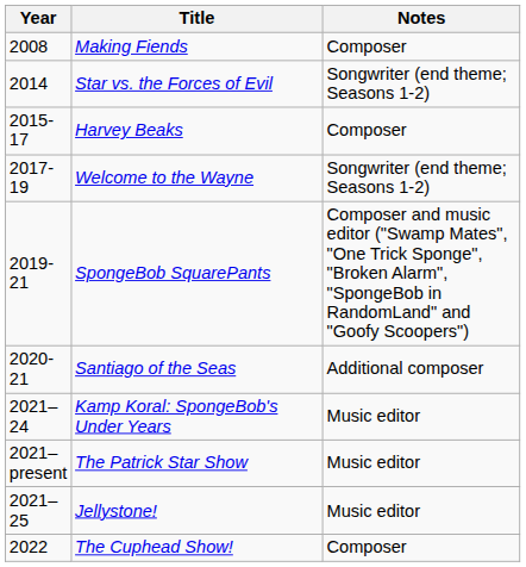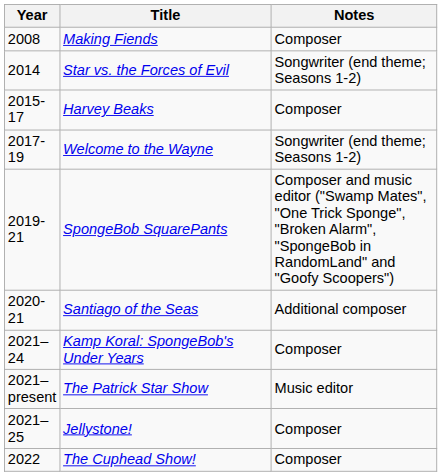 <table class="wikitable">
 <tr>
 <th style="width:33px;">Year</th>
 <th style="width:225px;">Title</th>
 <th style="width:175px;">Notes</th>
 </tr>
 <tr>
 <td>2008</td>
 <td><em><a href='#'>Making Fiends</a></em></td>
 <td>Composer</td>
 </tr>
 <tr>
 <td>2014</td>
 <td><em><a href='#'>Star vs. the Forces of Evil</a></em></td>
 <td>Songwriter (end theme; Seasons 1-2)</td>
 </tr>
 <tr>
 <td>2015-17</td>
 <td><em><a href='#'>Harvey Beaks</a></em></td>
 <td>Composer</td>
 </tr>
 <tr>
 <td>2017-19</td>
 <td><em><a href='#'>Welcome to the Wayne</a></em></td>
 <td>Songwriter (end theme; Seasons 1-2)</td>
 </tr>
 <tr>
 <td>2019-21</td>
 <td><em><a href='#'>SpongeBob SquarePants</a></em></td>
 <td>Composer and music editor ("Swamp Mates", "One Trick Sponge", "Broken Alarm", "SpongeBob in RandomLand" and "Goofy Scoopers")</td>
 </tr>
 <tr>
 <td>2020-21</td>
 <td><em><a href='#'>Santiago of the Seas</a></em></td>
 <td>Additional composer</td>
 </tr>
 <tr>
 <td>2021–24</td>
 <td><em><a href='#'>Kamp Koral: SpongeBob's Under Years</a></em></td>
-<td>Music editor</td>
+<td>Composer</td>
 </tr>
 <tr>
 <td>2021–present</td>
 <td><em><a href='#'>The Patrick Star Show</a></em></td>
 <td>Music editor</td>
 </tr>
 <tr>
 <td>2021–25</td>
 <td><em><a href='#'>Jellystone!</a></em></td>
-<td>Music editor</td>
+<td>Composer</td>
 </tr>
 <tr>
 <td>2022</td>
 <td><em><a href='#'>The Cuphead Show!</a></em></td>
 <td>Composer</td>
 </tr>
 </table>
